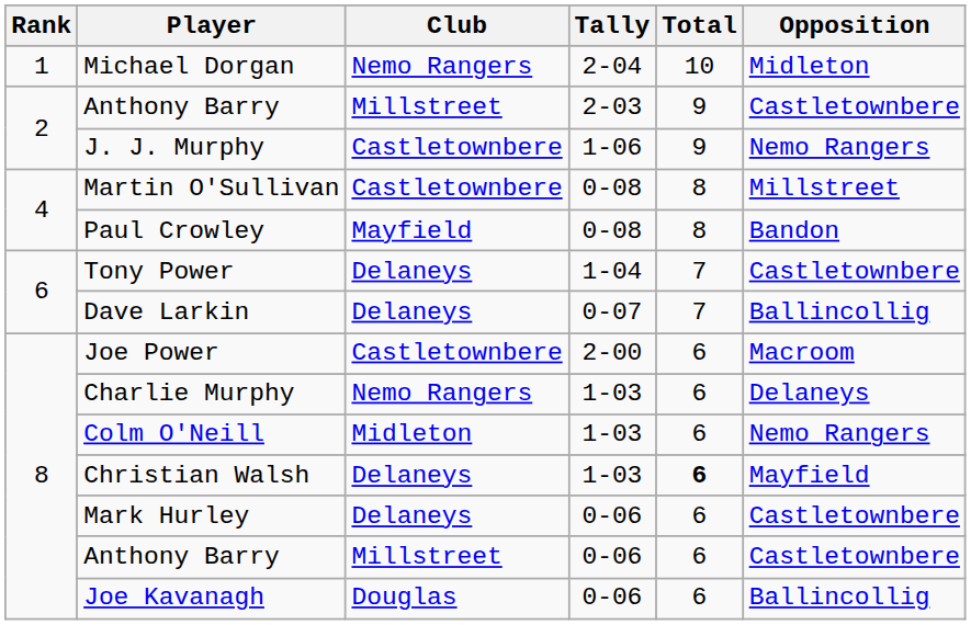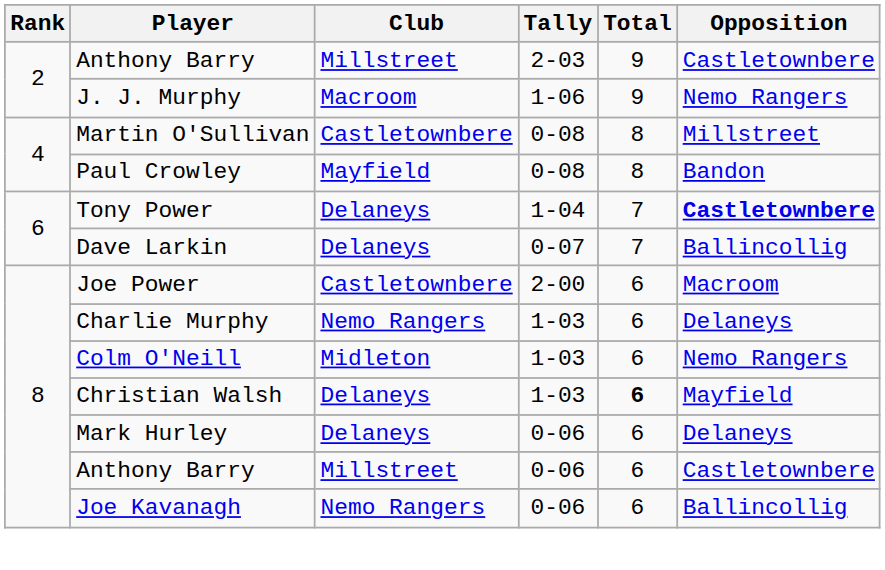 <table class="wikitable">
 <tr>
 <th>Rank</th>
 <th>Player</th>
 <th>Club</th>
 <th>Tally</th>
 <th>Total</th>
 <th>Opposition</th>
-</tr>
-<tr>
-<td rowspan="1" style="text-align:center;">1</td>
-<td>Michael Dorgan</td>
-<td><a href='#'>Nemo Rangers</a></td>
-<td align=center>2-04</td>
-<td align=center>10</td>
-<td><a href='#'>Midleton</a></td>
 </tr>
 <tr>
 <td rowspan="2" style="text-align:center;">2</td>
 <td>Anthony Barry</td>
 <td><a href='#'>Millstreet</a></td>
 <td align=center>2-03</td>
 <td align=center>9</td>
 <td><a href='#'>Castletownbere</a></td>
 </tr>
 <tr>
 <td>J. J. Murphy</td>
-<td><a href='#'>Castletownbere</a></td>
+<td><a href='#'>Macroom</a></td>
 <td align=center>1-06</td>
 <td align=center>9</td>
 <td><a href='#'>Nemo Rangers</a></td>
 </tr>
 <tr>
 <td rowspan="2" style="text-align:center;">4</td>
 <td>Martin O'Sullivan</td>
 <td><a href='#'>Castletownbere</a></td>
 <td align=center>0-08</td>
 <td align=center>8</td>
 <td><a href='#'>Millstreet</a></td>
 </tr>
 <tr>
 <td>Paul Crowley</td>
 <td><a href='#'>Mayfield</a></td>
 <td align=center>0-08</td>
 <td align=center>8</td>
 <td><a href='#'>Bandon</a></td>
 </tr>
 <tr>
 <td rowspan="2" style="text-align:center;">6</td>
 <td>Tony Power</td>
 <td><a href='#'>Delaneys</a></td>
 <td align=center>1-04</td>
 <td align=center>7</td>
-<td><a href='#'>Castletownbere</a></td>
+<td><strong><a href='#'>Castletownbere</a></strong></td>
 </tr>
 <tr>
 <td>Dave Larkin</td>
 <td><a href='#'>Delaneys</a></td>
 <td align=center>0-07</td>
 <td align=center>7</td>
 <td><a href='#'>Ballincollig</a></td>
 </tr>
 <tr>
 <td rowspan="7" style="text-align:center;">8</td>
 <td>Joe Power</td>
 <td><a href='#'>Castletownbere</a></td>
 <td align=center>2-00</td>
 <td align=center>6</td>
 <td><a href='#'>Macroom</a></td>
 </tr>
 <tr>
 <td>Charlie Murphy</td>
 <td><a href='#'>Nemo Rangers</a></td>
 <td align=center>1-03</td>
 <td align=center>6</td>
 <td><a href='#'>Delaneys</a></td>
 </tr>
 <tr>
 <td><a href='#'>Colm O'Neill</a></td>
 <td><a href='#'>Midleton</a></td>
 <td align=center>1-03</td>
 <td align=center>6</td>
 <td><a href='#'>Nemo Rangers</a></td>
 </tr>
 <tr>
 <td>Christian Walsh</td>
 <td><a href='#'>Delaneys</a></td>
 <td align=center>1-03</td>
 <td align=center><strong>6</strong></td>
 <td><a href='#'>Mayfield</a></td>
 </tr>
 <tr>
 <td>Mark Hurley</td>
 <td><a href='#'>Delaneys</a></td>
 <td align=center>0-06</td>
 <td align=center>6</td>
-<td><a href='#'>Castletownbere</a></td>
+<td><a href='#'>Delaneys</a></td>
 </tr>
 <tr>
 <td>Anthony Barry</td>
 <td><a href='#'>Millstreet</a></td>
 <td align=center>0-06</td>
 <td align=center>6</td>
 <td><a href='#'>Castletownbere</a></td>
 </tr>
 <tr>
 <td><a href='#'>Joe Kavanagh</a></td>
-<td><a href='#'>Douglas</a></td>
+<td><a href='#'>Nemo Rangers</a></td>
 <td align=center>0-06</td>
 <td align=center>6</td>
 <td><a href='#'>Ballincollig</a></td>
 </tr>
 </table>
